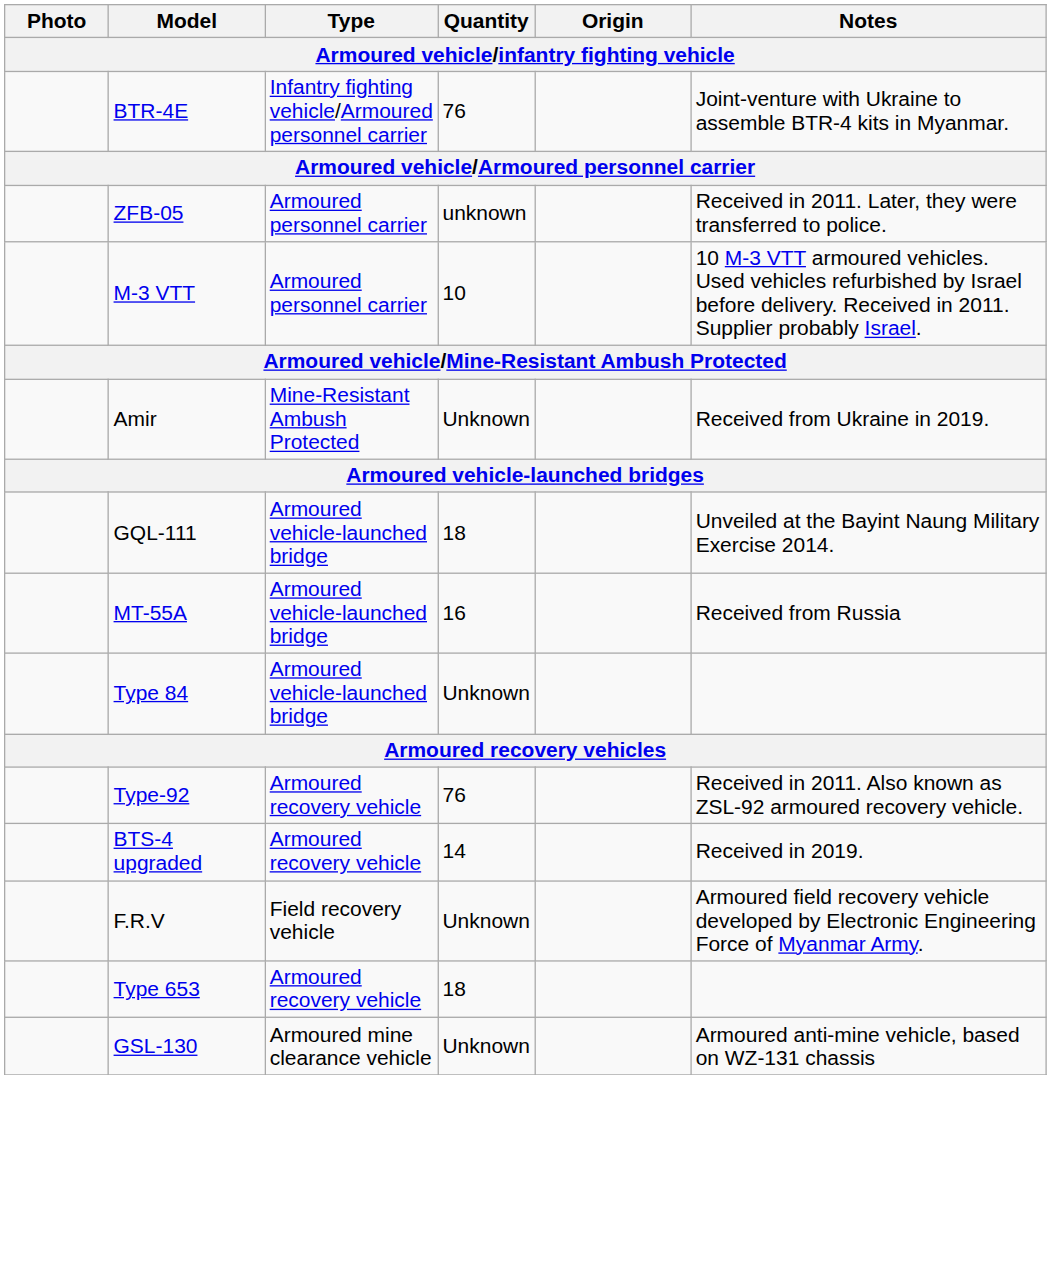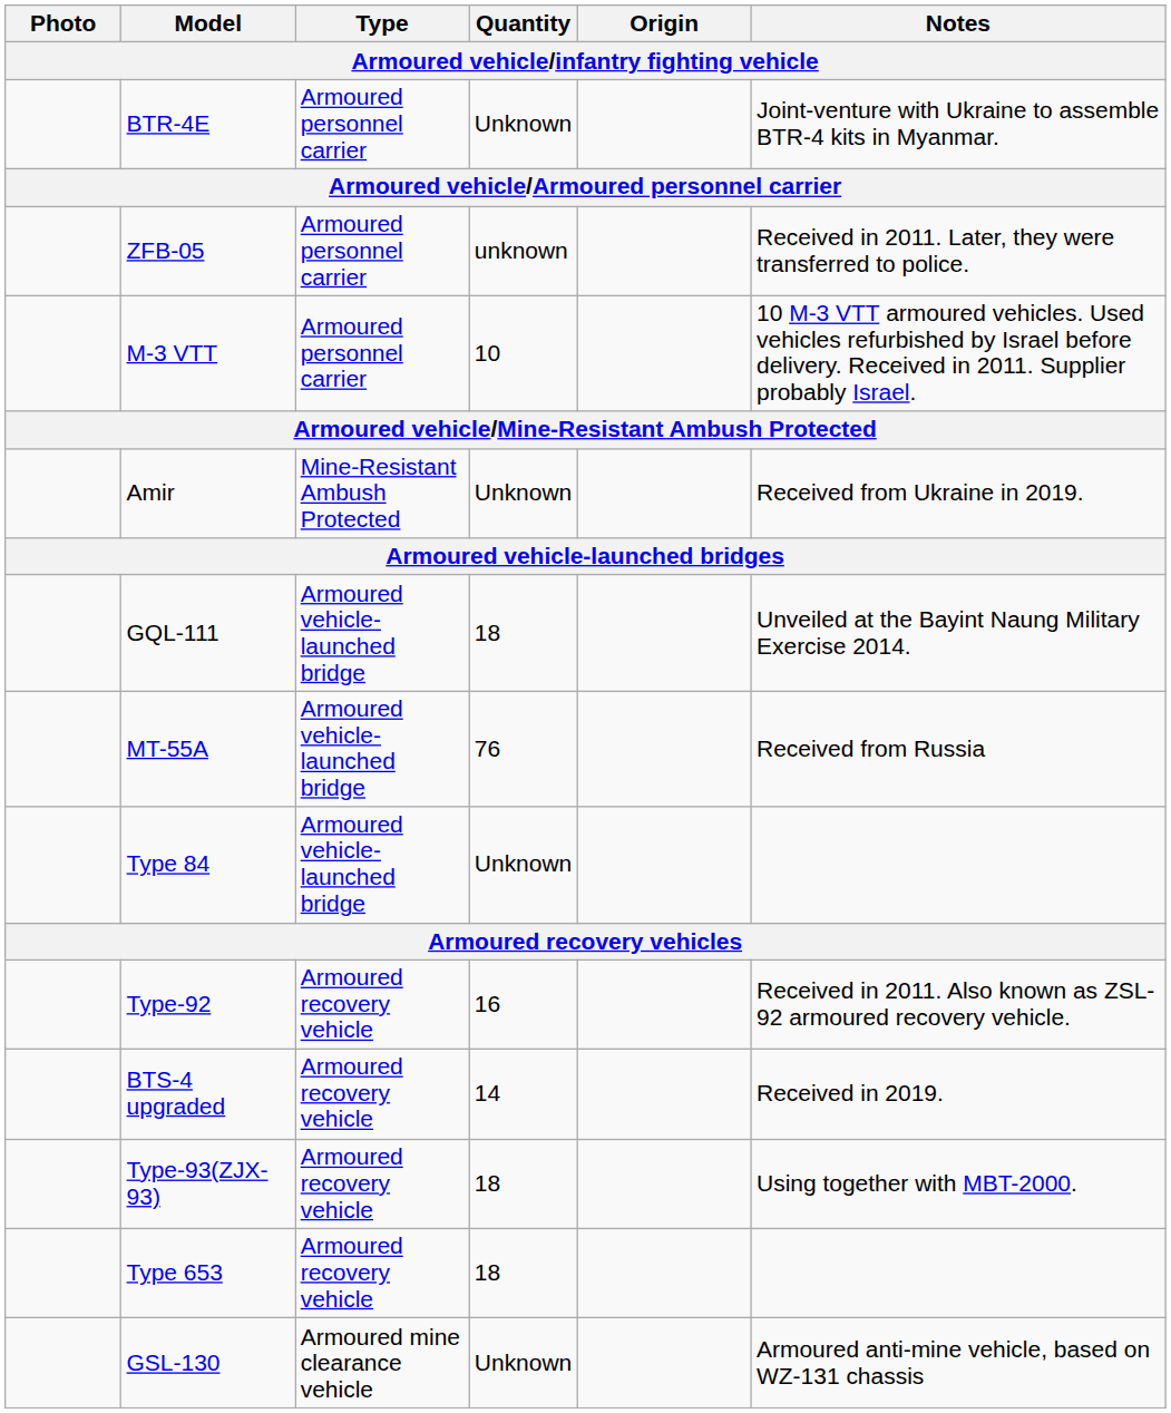 <table class="wikitable" style="width:90%;">
 <tr>
 <th width="10%">Photo</th>
 <th width="15%">Model</th>
 <th width="15%">Type</th>
 <th width="5%">Quantity</th>
 <th width="15%">Origin</th>
 <th>Notes</th>
 </tr>
 <tr>
 <th colspan="6"><a href='#'>Armoured vehicle</a>/<a href='#'>infantry fighting vehicle</a></th>
 </tr>
 <tr>
 <td></td>
 <td><a href='#'>BTR-4E</a></td>
-<td><a href='#'>Infantry fighting vehicle</a>/<a href='#'>Armoured personnel carrier</a></td>
-<td>76</td>
+<td><a href='#'>Armoured personnel carrier</a></td>
+<td>Unknown</td>
 <td></td>
 <td>Joint-venture with Ukraine to assemble BTR-4 kits in Myanmar.</td>
 </tr>
 <tr>
 <th colspan="6"><a href='#'>Armoured vehicle</a>/<a href='#'>Armoured personnel carrier</a></th>
 </tr>
 <tr>
 <td></td>
 <td><a href='#'>ZFB-05</a></td>
 <td><a href='#'>Armoured personnel carrier</a></td>
 <td>unknown</td>
 <td></td>
 <td>Received in 2011. Later, they were transferred to police.</td>
 </tr>
 <tr>
 <td></td>
 <td><a href='#'>M-3 VTT</a></td>
 <td><a href='#'>Armoured personnel carrier</a></td>
 <td>10</td>
 <td><br></td>
 <td>10 <a href='#'>M-3 VTT</a> armoured vehicles. Used vehicles refurbished by Israel before delivery. Received in 2011. Supplier probably <a href='#'>Israel</a>.</td>
 </tr>
 <tr>
 <th colspan="6"><a href='#'>Armoured vehicle</a>/<a href='#'>Mine-Resistant Ambush Protected</a></th>
 </tr>
 <tr>
 <td></td>
 <td>Amir</td>
 <td><a href='#'>Mine-Resistant Ambush Protected</a></td>
 <td>Unknown</td>
 <td></td>
 <td>Received from Ukraine in 2019.</td>
 </tr>
 <tr>
 <th colspan="6"><a href='#'>Armoured vehicle-launched bridges</a></th>
 </tr>
 <tr>
 <td></td>
 <td>GQL-111</td>
 <td><a href='#'>Armoured vehicle-launched bridge</a></td>
 <td>18</td>
 <td></td>
 <td>Unveiled at the Bayint Naung Military Exercise 2014.</td>
 </tr>
 <tr>
 <td></td>
 <td><a href='#'>MT-55A</a></td>
 <td><a href='#'>Armoured vehicle-launched bridge</a></td>
-<td>16</td>
+<td>76</td>
 <td></td>
 <td>Received from Russia</td>
 </tr>
 <tr>
 <td></td>
 <td><a href='#'>Type 84</a></td>
 <td><a href='#'>Armoured vehicle-launched bridge</a></td>
 <td>Unknown</td>
 <td></td>
 <td></td>
 </tr>
 <tr>
 <th colspan="6"><a href='#'>Armoured recovery vehicles</a></th>
 </tr>
 <tr>
 <td></td>
 <td><a href='#'>Type-92</a></td>
 <td><a href='#'>Armoured recovery vehicle</a></td>
-<td>76</td>
+<td>16</td>
 <td></td>
 <td>Received in 2011. Also known as ZSL-92 armoured recovery vehicle.</td>
 </tr>
 <tr>
 <td></td>
 <td><a href='#'>BTS-4 upgraded</a></td>
 <td><a href='#'>Armoured recovery vehicle</a></td>
 <td>14</td>
 <td></td>
 <td>Received in 2019.</td>
 </tr>
 <tr>
 <td></td>
-<td>F.R.V</td>
-<td>Field recovery vehicle</td>
-<td>Unknown</td>
+<td><a href='#'>Type-93(ZJX-93)</a></td>
+<td><a href='#'>Armoured recovery vehicle</a></td>
+<td>18</td>
 <td></td>
-<td>Armoured field recovery vehicle developed by Electronic Engineering Force of <a href='#'>Myanmar Army</a>.</td>
+<td>Using together with <a href='#'>MBT-2000</a>.</td>
 </tr>
 <tr>
 <td></td>
 <td><a href='#'>Type 653</a></td>
 <td><a href='#'>Armoured recovery vehicle</a></td>
 <td>18</td>
 <td></td>
 <td></td>
 </tr>
 <tr>
 <td></td>
 <td><a href='#'>GSL-130</a></td>
 <td>Armoured mine clearance vehicle</td>
 <td>Unknown</td>
 <td></td>
 <td>Armoured anti-mine vehicle, based on WZ-131 chassis</td>
 </tr>
 </table>
